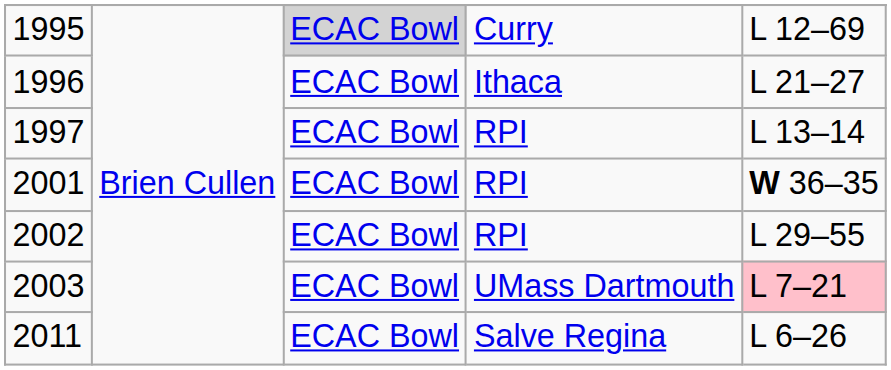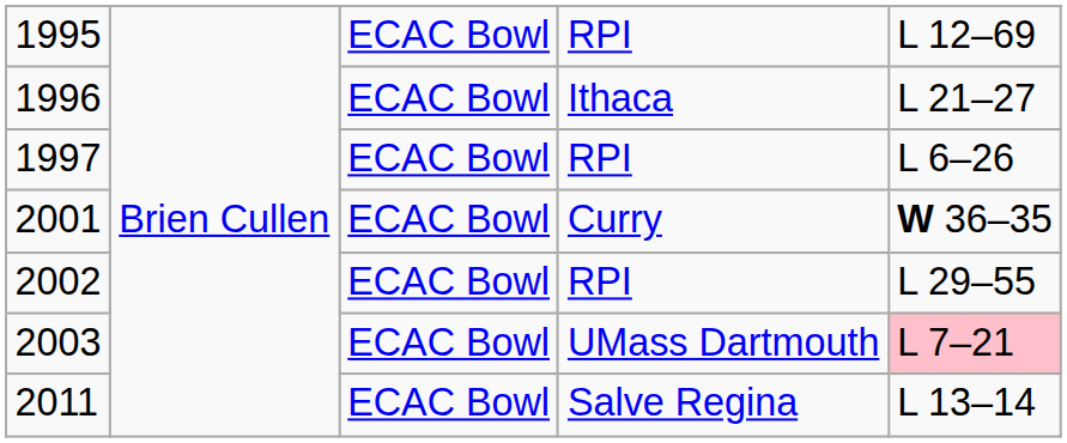 <table class="wikitable">
 <tr>
 </tr>
 <tr>
 <td>1995</td>
 <td rowspan=7><a href='#'>Brien Cullen</a></td>
-<td style="background: lightgrey;"><a href='#'>ECAC Bowl</a></td>
-<td><a href='#'>Curry</a></td>
+<td><a href='#'>ECAC Bowl</a></td>
+<td><a href='#'>RPI</a></td>
 <td>L 12–69</td>
 </tr>
 <tr>
 <td>1996</td>
 <td><a href='#'>ECAC Bowl</a></td>
 <td><a href='#'>Ithaca</a></td>
 <td>L 21–27</td>
 </tr>
 <tr>
 <td>1997</td>
 <td><a href='#'>ECAC Bowl</a></td>
 <td><a href='#'>RPI</a></td>
-<td>L 13–14</td>
+<td>L 6–26</td>
 </tr>
 <tr>
 <td>2001</td>
 <td><a href='#'>ECAC Bowl</a></td>
-<td><a href='#'>RPI</a></td>
+<td><a href='#'>Curry</a></td>
 <td><strong>W</strong> 36–35</td>
 </tr>
 <tr>
 <td>2002</td>
 <td><a href='#'>ECAC Bowl</a></td>
 <td><a href='#'>RPI</a></td>
 <td>L 29–55</td>
 </tr>
 <tr>
 <td>2003</td>
 <td><a href='#'>ECAC Bowl</a></td>
 <td><a href='#'>UMass Dartmouth</a></td>
 <td style="background: pink;">L 7–21</td>
 </tr>
 <tr>
 <td>2011</td>
 <td><a href='#'>ECAC Bowl</a></td>
 <td><a href='#'>Salve Regina</a></td>
-<td>L 6–26</td>
+<td>L 13–14</td>
 </tr>
 </table>
